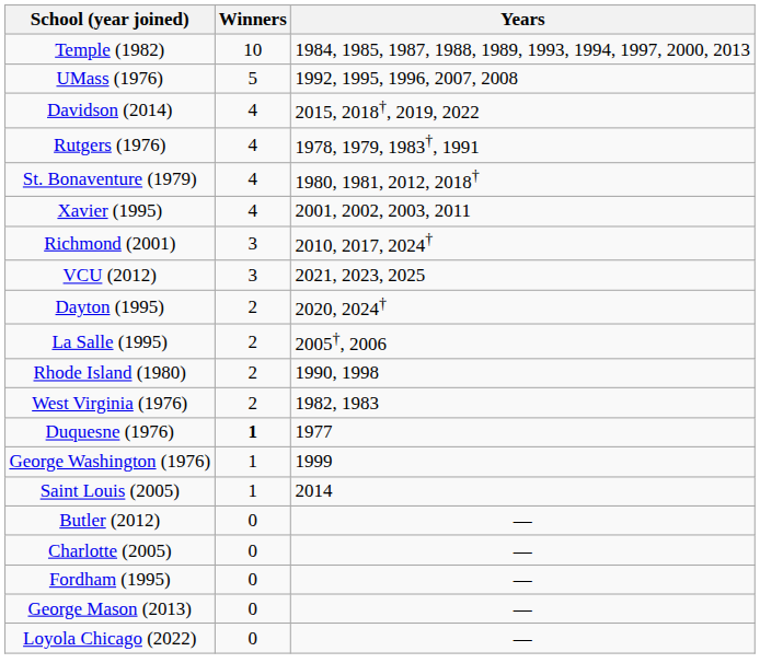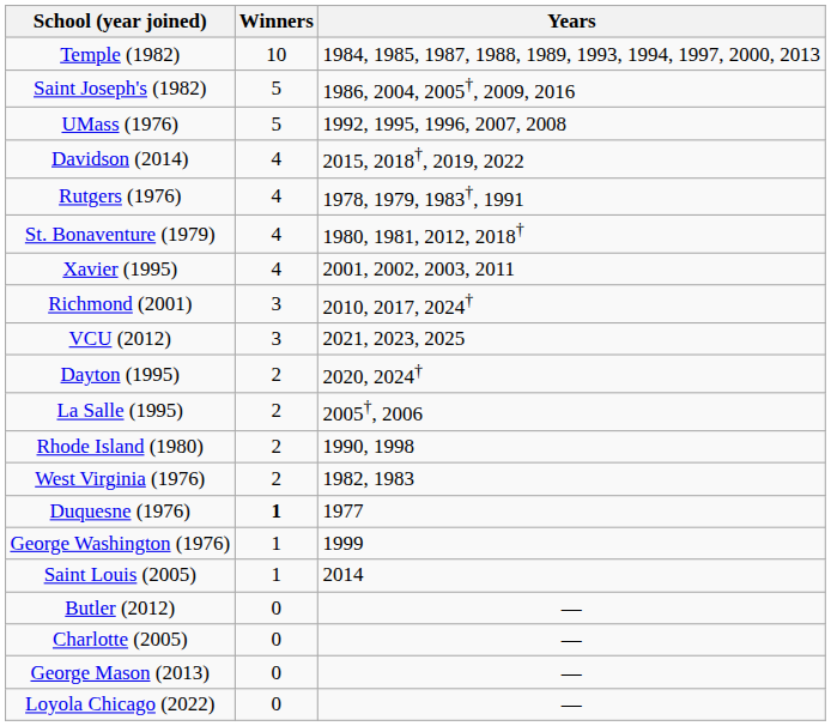 <table class="wikitable">
 <tr>
 <th>School (year joined)</th>
 <th>Winners</th>
 <th>Years</th>
 </tr>
 <tr align="center">
 <td><a href='#'>Temple</a> (1982)</td>
 <td>10</td>
 <td align="left">1984, 1985, 1987, 1988, 1989, 1993, 1994, 1997, 2000, 2013</td>
+</tr>
+<tr align="center">
+<td><a href='#'>Saint Joseph's</a> (1982)</td>
+<td>5</td>
+<td align="left">1986, 2004, 2005<sup>†</sup>, 2009, 2016</td>
 </tr>
 <tr align="center">
 <td><a href='#'>UMass</a> (1976)</td>
 <td>5</td>
 <td align="left">1992, 1995, 1996, 2007, 2008</td>
 </tr>
 <tr align="center">
 <td><a href='#'>Davidson</a> (2014)</td>
 <td>4</td>
 <td align="left">2015, 2018<sup>†</sup>, 2019, 2022</td>
 </tr>
 <tr align="center">
 <td><a href='#'>Rutgers</a> (1976)</td>
 <td>4</td>
 <td align="left">1978, 1979, 1983<sup>†</sup>, 1991</td>
 </tr>
 <tr align=center>
 <td><a href='#'>St. Bonaventure</a> (1979)</td>
 <td>4</td>
 <td align="left">1980, 1981, 2012, 2018<sup>†</sup></td>
 </tr>
 <tr align="center">
 <td><a href='#'>Xavier</a> (1995)</td>
 <td>4</td>
 <td align="left">2001, 2002, 2003, 2011</td>
 </tr>
 <tr align="center">
 <td><a href='#'>Richmond</a> (2001)</td>
 <td>3</td>
 <td align="left">2010, 2017, 2024<sup>†</sup></td>
 </tr>
 <tr align="center">
 <td><a href='#'>VCU</a> (2012)</td>
 <td>3</td>
 <td align="left">2021, 2023, 2025</td>
 </tr>
 <tr align=center>
 <td><a href='#'>Dayton</a> (1995)</td>
 <td>2</td>
 <td align="left">2020, 2024<sup>†</sup></td>
 </tr>
 <tr align=center>
 <td><a href='#'>La Salle</a> (1995)</td>
 <td>2</td>
 <td align="left">2005<sup>†</sup>, 2006</td>
 </tr>
 <tr align="center">
 <td><a href='#'>Rhode Island</a> (1980)</td>
 <td>2</td>
 <td align="left">1990, 1998</td>
 </tr>
 <tr align=center>
 <td><a href='#'>West Virginia</a> (1976)</td>
 <td>2</td>
 <td align="left">1982, 1983</td>
 </tr>
 <tr align=center>
 <td><a href='#'>Duquesne</a> (1976)</td>
 <td><strong>1</strong></td>
 <td align="left">1977</td>
 </tr>
 <tr align=center>
 <td><a href='#'>George Washington</a> (1976)</td>
 <td>1</td>
 <td align="left">1999</td>
 </tr>
 <tr align=center>
 <td><a href='#'>Saint Louis</a> (2005)</td>
 <td>1</td>
 <td align="left">2014</td>
 </tr>
 <tr align=center>
 <td><a href='#'>Butler</a> (2012)</td>
 <td>0</td>
 <td>—</td>
 </tr>
 <tr align=center>
 <td><a href='#'>Charlotte</a> (2005)</td>
 <td>0</td>
 <td>—</td>
 </tr>
 <tr align=center>
-<td><a href='#'>Fordham</a> (1995)</td>
-<td>0</td>
-<td>—</td>
-</tr>
-<tr align=center>
 <td><a href='#'>George Mason</a> (2013)</td>
 <td>0</td>
 <td>—</td>
 </tr>
 <tr align=center>
 <td><a href='#'>Loyola Chicago</a> (2022)</td>
 <td>0</td>
 <td>—</td>
 </tr>
 </table>
